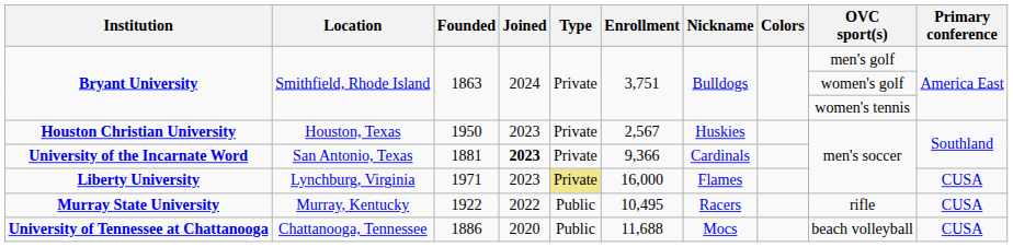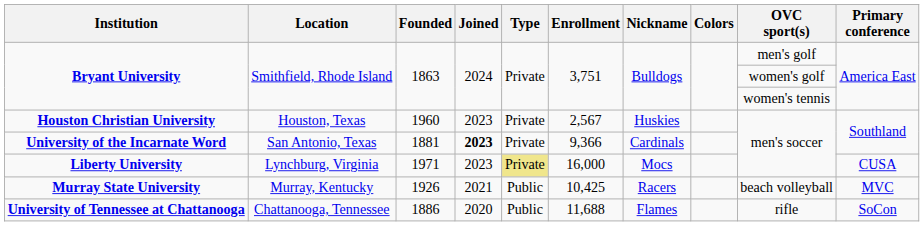 <table class="wikitable sortable" style="text-align:center">
 <tr>
 <th>Institution</th>
 <th>Location</th>
 <th>Founded</th>
 <th>Joined</th>
 <th>Type</th>
 <th>Enrollment</th>
 <th>Nickname</th>
 <th class="unsortable">Colors</th>
 <th>OVC<br>sport(s)</th>
 <th>Primary<br>conference</th>
 </tr>
 <tr>
 <td rowspan=3><strong><a href='#'>Bryant University</a></strong></td>
 <td rowspan=3><a href='#'>Smithfield, Rhode Island</a></td>
 <td rowspan=3>1863</td>
 <td rowspan=3>2024</td>
 <td rowspan=3>Private</td>
 <td rowspan=3>3,751</td>
 <td rowspan=3><a href='#'>Bulldogs</a></td>
 <td rowspan=3></td>
 <td>men's golf</td>
 <td rowspan=3><a href='#'>America East</a></td>
 </tr>
 <tr>
 <td>women's golf</td>
 </tr>
 <tr>
 <td>women's tennis</td>
 </tr>
 <tr>
 <td><strong><a href='#'>Houston Christian University</a></strong></td>
 <td><a href='#'>Houston, Texas</a></td>
-<td>1950</td>
+<td>1960</td>
 <td>2023</td>
 <td>Private</td>
 <td>2,567</td>
 <td><a href='#'>Huskies</a></td>
 <td></td>
 <td rowspan=3>men's soccer</td>
 <td rowspan=2><a href='#'>Southland</a></td>
 </tr>
 <tr>
 <td><strong><a href='#'>University of the Incarnate Word</a></strong></td>
 <td><a href='#'>San Antonio, Texas</a></td>
 <td>1881</td>
 <td><strong>2023</strong></td>
 <td>Private</td>
 <td>9,366</td>
 <td><a href='#'>Cardinals</a></td>
 <td></td>
 </tr>
 <tr>
 <td><strong><a href='#'>Liberty University</a></strong></td>
 <td><a href='#'>Lynchburg, Virginia</a></td>
 <td>1971</td>
 <td>2023</td>
 <td style="background: khaki;">Private</td>
 <td>16,000</td>
-<td><a href='#'>Flames</a></td>
+<td><a href='#'>Mocs</a></td>
 <td></td>
 <td><a href='#'>CUSA</a></td>
 </tr>
 <tr>
 <td><strong><a href='#'>Murray State University</a></strong></td>
 <td><a href='#'>Murray, Kentucky</a></td>
-<td>1922</td>
-<td>2022</td>
+<td>1926</td>
+<td>2021</td>
 <td>Public</td>
-<td>10,495</td>
+<td>10,425</td>
 <td><a href='#'>Racers</a></td>
 <td></td>
-<td>rifle</td>
-<td><a href='#'>CUSA</a></td>
+<td>beach volleyball</td>
+<td><a href='#'>MVC</a></td>
 </tr>
 <tr>
 <td><strong><a href='#'>University of Tennessee at Chattanooga</a></strong></td>
 <td><a href='#'>Chattanooga, Tennessee</a></td>
 <td>1886</td>
 <td>2020</td>
 <td>Public</td>
 <td>11,688</td>
-<td><a href='#'>Mocs</a></td>
+<td><a href='#'>Flames</a></td>
 <td></td>
-<td>beach volleyball</td>
-<td><a href='#'>CUSA</a></td>
+<td>rifle</td>
+<td><a href='#'>SoCon</a></td>
 </tr>
 </table>
